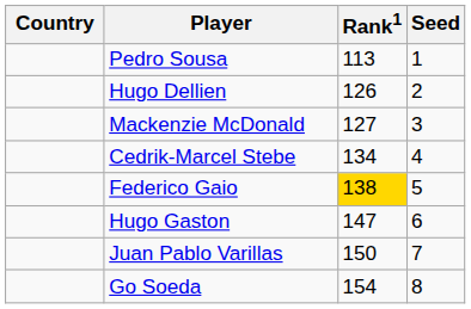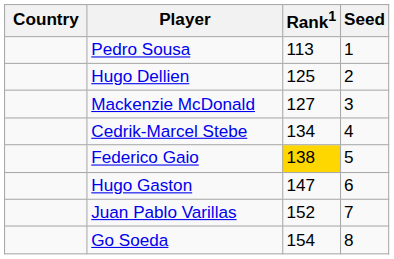 <table class="sortable wikitable">
 <tr>
 <th width="70">Country</th>
 <th width="175">Player</th>
 <th>Rank<sup>1</sup></th>
 <th>Seed</th>
 </tr>
 <tr>
 <td></td>
 <td><a href='#'>Pedro Sousa</a></td>
 <td>113</td>
 <td>1</td>
 </tr>
 <tr>
 <td></td>
 <td><a href='#'>Hugo Dellien</a></td>
-<td>126</td>
+<td>125</td>
 <td>2</td>
 </tr>
 <tr>
 <td></td>
 <td><a href='#'>Mackenzie McDonald</a></td>
 <td>127</td>
 <td>3</td>
 </tr>
 <tr>
 <td></td>
 <td><a href='#'>Cedrik-Marcel Stebe</a></td>
 <td>134</td>
 <td>4</td>
 </tr>
 <tr>
 <td></td>
 <td><a href='#'>Federico Gaio</a></td>
 <td style="background: gold;">138</td>
 <td>5</td>
 </tr>
 <tr>
 <td></td>
 <td><a href='#'>Hugo Gaston</a></td>
 <td>147</td>
 <td>6</td>
 </tr>
 <tr>
 <td></td>
 <td><a href='#'>Juan Pablo Varillas</a></td>
-<td>150</td>
+<td>152</td>
 <td>7</td>
 </tr>
 <tr>
 <td></td>
 <td><a href='#'>Go Soeda</a></td>
 <td>154</td>
 <td>8</td>
 </tr>
 </table>
